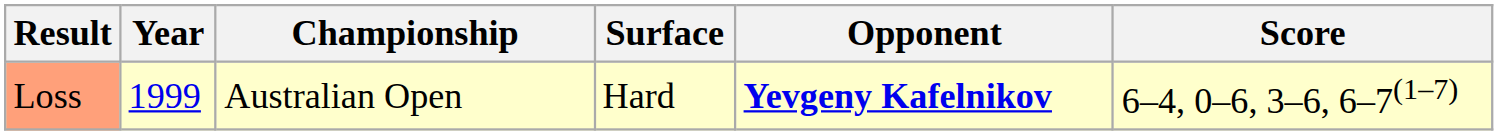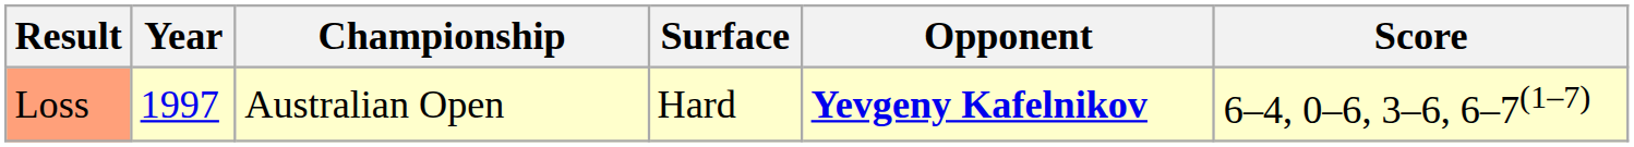 <table class='sortable wikitable'>
 <tr>
 <th style="width:40px">Result</th>
 <th style="width:35px">Year</th>
 <th style="width:160px">Championship</th>
 <th style="width:55px">Surface</th>
 <th style="width:160px">Opponent</th>
 <th style="width:160px" class="unsortable">Score</th>
 </tr>
 <tr style="background:#ffc;">
 <td style="background:#ffa07a;">Loss</td>
-<td><a href='#'>1999</a></td>
+<td><a href='#'>1997</a></td>
 <td>Australian Open</td>
 <td>Hard</td>
 <td><strong> <a href='#'>Yevgeny Kafelnikov</a></strong></td>
 <td>6–4, 0–6, 3–6, 6–7<sup>(1–7)</sup></td>
 </tr>
 </table>
